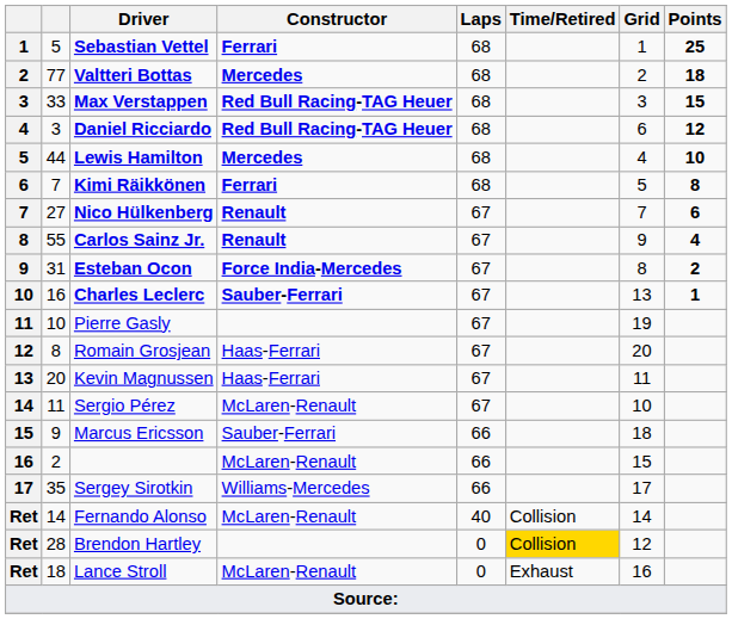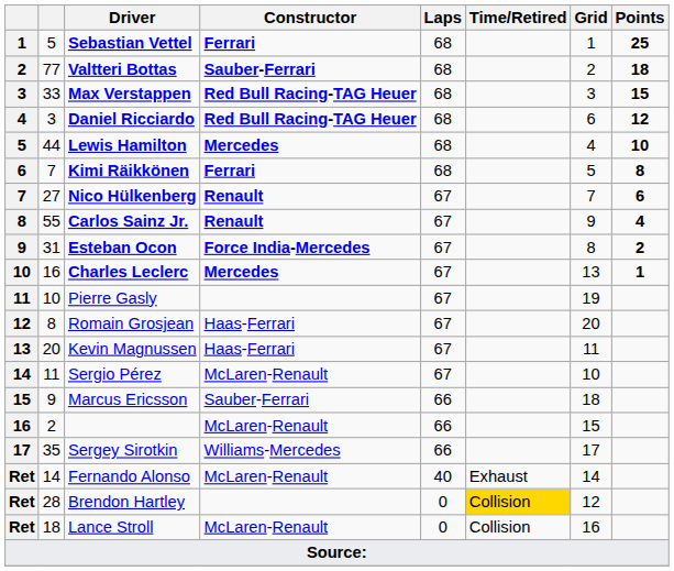 <table class="wikitable sortable" style="font-size: 85%;">
 <tr>
 <th></th>
 <th></th>
 <th>Driver</th>
 <th>Constructor</th>
 <th class="unsortable">Laps</th>
 <th class="unsortable">Time/Retired</th>
 <th>Grid</th>
 <th>Points</th>
 </tr>
 <tr>
 <th>1</th>
 <td align="center">5</td>
 <td data-sort-value="VET"> <strong><a href='#'>Sebastian Vettel</a></strong></td>
 <td><strong><a href='#'>Ferrari</a></strong></td>
 <td align="center">68</td>
 <td></td>
 <td align="center">1</td>
 <td align="center"><strong>25</strong></td>
 </tr>
 <tr>
 <th>2</th>
 <td align="center">77</td>
 <td data-sort-value="BOT"> <strong><a href='#'>Valtteri Bottas</a></strong></td>
-<td><strong><a href='#'>Mercedes</a></strong></td>
+<td><strong><a href='#'>Sauber</a>-<a href='#'>Ferrari</a></strong></td>
 <td align="center">68</td>
 <td></td>
 <td align="center">2</td>
 <td align="center"><strong>18</strong></td>
 </tr>
 <tr>
 <th>3</th>
 <td align="center">33</td>
 <td data-sort-value="VER"> <strong><a href='#'>Max Verstappen</a></strong></td>
 <td><strong><a href='#'>Red Bull Racing</a>-<a href='#'>TAG Heuer</a></strong></td>
 <td align="center">68</td>
 <td></td>
 <td align="center">3</td>
 <td align="center"><strong>15</strong></td>
 </tr>
 <tr>
 <th>4</th>
 <td align="center">3</td>
 <td data-sort-value="RIC"> <strong><a href='#'>Daniel Ricciardo</a></strong></td>
 <td><strong><a href='#'>Red Bull Racing</a>-<a href='#'>TAG Heuer</a></strong></td>
 <td align="center">68</td>
 <td></td>
 <td align="center">6</td>
 <td align="center"><strong>12</strong></td>
 </tr>
 <tr>
 <th>5</th>
 <td align="center">44</td>
 <td data-sort-value="HAM"> <strong><a href='#'>Lewis Hamilton</a></strong></td>
 <td><strong><a href='#'>Mercedes</a></strong></td>
 <td align="center">68</td>
 <td></td>
 <td align="center">4</td>
 <td align="center"><strong>10</strong></td>
 </tr>
 <tr>
 <th>6</th>
 <td align="center">7</td>
 <td data-sort-value="RAI"> <strong><a href='#'>Kimi Räikkönen</a></strong></td>
 <td><strong><a href='#'>Ferrari</a></strong></td>
 <td align="center">68</td>
 <td></td>
 <td align="center">5</td>
 <td align="center"><strong>8</strong></td>
 </tr>
 <tr>
 <th>7</th>
 <td align="center">27</td>
 <td data-sort-value="HUL"> <strong><a href='#'>Nico Hülkenberg</a></strong></td>
 <td><strong><a href='#'>Renault</a></strong></td>
 <td align="center">67</td>
 <td></td>
 <td align="center">7</td>
 <td align="center"><strong>6</strong></td>
 </tr>
 <tr>
 <th>8</th>
 <td align="center">55</td>
 <td data-sort-value="SAI"><strong> <a href='#'>Carlos Sainz Jr.</a></strong></td>
 <td><strong><a href='#'>Renault</a></strong></td>
 <td align="center">67</td>
 <td></td>
 <td align="center">9</td>
 <td align="center"><strong>4</strong></td>
 </tr>
 <tr>
 <th>9</th>
 <td align="center">31</td>
 <td data-sort-value="OCO"> <strong><a href='#'>Esteban Ocon</a></strong></td>
 <td><strong><a href='#'>Force India</a>-<a href='#'>Mercedes</a></strong></td>
 <td align="center">67</td>
 <td></td>
 <td align="center">8</td>
 <td align="center"><strong>2</strong></td>
 </tr>
 <tr>
 <th>10</th>
 <td align="center">16</td>
 <td data-sort-value="LEC"> <strong><a href='#'>Charles Leclerc</a> </strong></td>
-<td><strong><a href='#'>Sauber</a>-<a href='#'>Ferrari</a></strong></td>
+<td><strong><a href='#'>Mercedes</a></strong></td>
 <td align="center">67</td>
 <td></td>
 <td align="center">13</td>
 <td align="center"><strong>1</strong></td>
 </tr>
 <tr>
 <th>11</th>
 <td align="center">10</td>
 <td data-sort-value="GAS"> <a href='#'>Pierre Gasly</a></td>
 <td></td>
 <td align="center">67</td>
 <td></td>
 <td align="center">19</td>
 <td align="center"></td>
 </tr>
 <tr>
 <th>12</th>
 <td align="center">8</td>
 <td data-sort-value="GRO"> <a href='#'>Romain Grosjean</a></td>
 <td><a href='#'>Haas</a>-<a href='#'>Ferrari</a></td>
 <td align="center">67</td>
 <td></td>
 <td align="center">20</td>
 <td align="center"></td>
 </tr>
 <tr>
 <th>13</th>
 <td align="center">20</td>
 <td data-sort-value="MAG"> <a href='#'>Kevin Magnussen</a></td>
 <td><a href='#'>Haas</a>-<a href='#'>Ferrari</a></td>
 <td align="center">67</td>
 <td></td>
 <td align="center">11</td>
 <td align="center"></td>
 </tr>
 <tr>
 <th>14</th>
 <td align="center">11</td>
 <td data-sort-value="PER"> <a href='#'>Sergio Pérez</a></td>
 <td><a href='#'>McLaren</a>-<a href='#'>Renault</a></td>
 <td align="center">67</td>
 <td></td>
 <td align="center">10</td>
 <td align="center"></td>
 </tr>
 <tr>
 <th>15</th>
 <td align="center">9</td>
 <td data-sort-value="ERI"> <a href='#'>Marcus Ericsson</a></td>
 <td><a href='#'>Sauber</a>-<a href='#'>Ferrari</a></td>
 <td align="center">66</td>
 <td></td>
 <td align="center">18</td>
 <td align="center"></td>
 </tr>
 <tr>
 <th>16</th>
 <td align="center">2</td>
 <td data-sort-value="VAN"></td>
 <td><a href='#'>McLaren</a>-<a href='#'>Renault</a></td>
 <td align="center">66</td>
 <td></td>
 <td align="center">15</td>
 <td align="center"></td>
 </tr>
 <tr>
 <th>17</th>
 <td align="center">35</td>
 <td data-sort-value="SIR"> <a href='#'>Sergey Sirotkin</a></td>
 <td><a href='#'>Williams</a>-<a href='#'>Mercedes</a></td>
 <td align="center">66</td>
 <td></td>
 <td align="center">17</td>
 <td align="center"></td>
 </tr>
 <tr>
 <th data-sort-value="18">Ret</th>
 <td align="center">14</td>
 <td data-sort-value="ALO"> <a href='#'>Fernando Alonso</a></td>
 <td><a href='#'>McLaren</a>-<a href='#'>Renault</a></td>
 <td align="center">40</td>
-<td>Collision</td>
+<td>Exhaust</td>
 <td align="center">14</td>
 <td align="center"></td>
 </tr>
 <tr>
 <th data-sort-value="19">Ret</th>
 <td align="center">28</td>
 <td data-sort-value="HAR"> <a href='#'>Brendon Hartley</a></td>
 <td></td>
 <td align="center">0</td>
 <td style="background: gold;">Collision</td>
 <td align="center">12</td>
 <td align="center"></td>
 </tr>
 <tr>
 <th data-sort-value="20">Ret</th>
 <td align="center">18</td>
 <td data-sort-value="STR"> <a href='#'>Lance Stroll</a></td>
 <td><a href='#'>McLaren</a>-<a href='#'>Renault</a></td>
 <td align="center">0</td>
-<td>Exhaust</td>
+<td>Collision</td>
 <td align="center">16</td>
 <td align="center"></td>
 </tr>
 <tr class="sortbottom">
 <td style="background:#eaecf0; text-align:center;" colspan="8"><strong>Source:</strong></td>
 </tr>
 <tr>
 </tr>
 </table>
